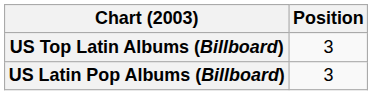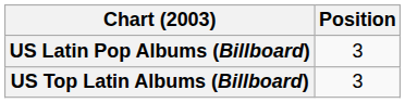 <table class="wikitable sortable plainrowheaders" style="text-align:center">
 <tr>
 <th scope="col">Chart (2003)</th>
 <th scope="col">Position</th>
 </tr>
 <tr>
+<th scope="row">US Latin Pop Albums (<em>Billboard</em>)</th>
+<td>3</td>
+</tr>
+<tr>
 <th scope="row">US Top Latin Albums (<em>Billboard</em>)</th>
 <td>3</td>
 </tr>
-<tr>
-<th scope="row">US Latin Pop Albums (<em>Billboard</em>)</th>
-<td>3</td>
-</tr>
 </table>
